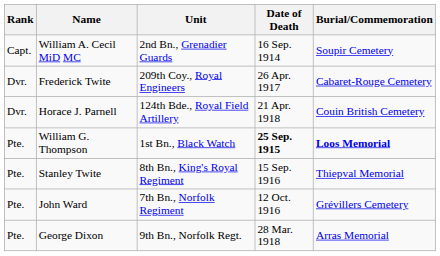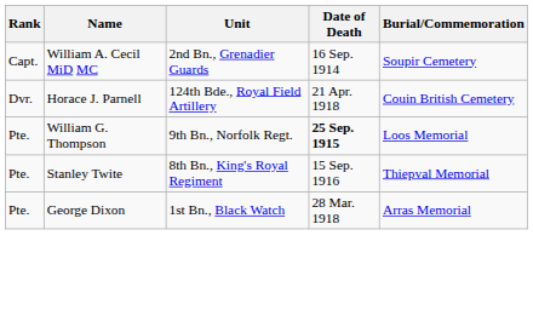 <table class="wikitable">
 <tr>
 <th>Rank</th>
 <th>Name</th>
 <th>Unit</th>
 <th>Date of Death</th>
 <th>Burial/Commemoration</th>
 </tr>
 <tr>
 <td>Capt.</td>
 <td>William A. Cecil <a href='#'>MiD</a> <a href='#'>MC</a></td>
 <td>2nd Bn., <a href='#'>Grenadier Guards</a></td>
 <td>16 Sep. 1914</td>
 <td><a href='#'>Soupir Cemetery</a></td>
 </tr>
 <tr>
 <td>Dvr.</td>
-<td>Frederick Twite</td>
-<td>209th Coy., <a href='#'>Royal Engineers</a></td>
-<td>26 Apr. 1917</td>
-<td><a href='#'>Cabaret-Rouge Cemetery</a></td>
-</tr>
-<tr>
-<td>Dvr.</td>
 <td>Horace J. Parnell</td>
 <td>124th Bde., <a href='#'>Royal Field Artillery</a></td>
 <td>21 Apr. 1918</td>
 <td><a href='#'>Couin British Cemetery</a></td>
 </tr>
 <tr>
 <td>Pte.</td>
 <td>William G. Thompson</td>
-<td>1st Bn., <a href='#'>Black Watch</a></td>
+<td>9th Bn., Norfolk Regt.</td>
 <td><strong>25 Sep. 1915</strong></td>
-<td><strong><a href='#'>Loos Memorial</a></strong></td>
+<td><a href='#'>Loos Memorial</a></td>
 </tr>
 <tr>
 <td>Pte.</td>
 <td>Stanley Twite</td>
 <td>8th Bn., <a href='#'>King's Royal Regiment</a></td>
 <td>15 Sep. 1916</td>
 <td><a href='#'>Thiepval Memorial</a></td>
 </tr>
 <tr>
 <td>Pte.</td>
-<td>John Ward</td>
-<td>7th Bn., <a href='#'>Norfolk Regiment</a></td>
-<td>12 Oct. 1916</td>
-<td><a href='#'>Grévillers Cemetery</a></td>
-</tr>
-<tr>
-<td>Pte.</td>
 <td>George Dixon</td>
-<td>9th Bn., Norfolk Regt.</td>
+<td>1st Bn., <a href='#'>Black Watch</a></td>
 <td>28 Mar. 1918</td>
 <td><a href='#'>Arras Memorial</a></td>
 </tr>
 </table>
